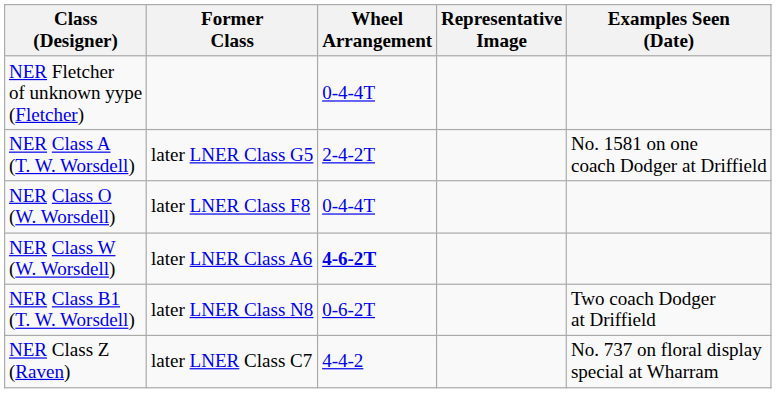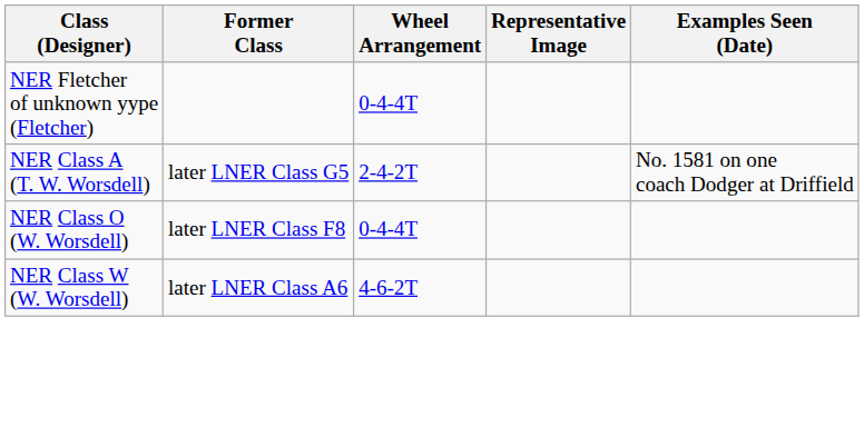 <table class="wikitable">
 <tr>
 <th>Class<br>(Designer)</th>
 <th>Former<br>Class</th>
 <th>Wheel<br>Arrangement</th>
 <th>Representative<br>Image</th>
 <th>Examples Seen<br>(Date)</th>
 </tr>
 <tr>
 <td><a href='#'>NER</a> Fletcher <br>of unknown yype<br>(<a href='#'>Fletcher</a>)</td>
 <td></td>
 <td><a href='#'>0-4-4T</a></td>
 <td></td>
 <td></td>
 </tr>
 <tr>
 <td><a href='#'>NER</a> <a href='#'>Class A</a><br>(<a href='#'>T. W. Worsdell</a>)</td>
 <td>later <a href='#'>LNER Class G5</a></td>
 <td><a href='#'>2-4-2T</a></td>
 <td></td>
 <td>No. 1581 on one<br>coach Dodger at Driffield</td>
 </tr>
 <tr>
 <td><a href='#'>NER</a> <a href='#'>Class O</a><br> (<a href='#'>W. Worsdell</a>)</td>
 <td>later <a href='#'>LNER Class F8</a></td>
 <td><a href='#'>0-4-4T</a></td>
 <td></td>
 <td></td>
 </tr>
 <tr>
 <td><a href='#'>NER</a> <a href='#'>Class W</a><br> (<a href='#'>W. Worsdell</a>)</td>
 <td>later <a href='#'>LNER Class A6</a></td>
-<td><strong><a href='#'>4-6-2T</a></strong></td>
+<td><a href='#'>4-6-2T</a></td>
 <td></td>
 <td></td>
 </tr>
-<tr>
-<td><a href='#'>NER</a> <a href='#'>Class B1</a><br> (<a href='#'>T. W. Worsdell</a>)</td>
-<td>later <a href='#'>LNER Class N8</a></td>
-<td><a href='#'>0-6-2T</a></td>
-<td></td>
-<td>Two coach Dodger<br>at Driffield</td>
-</tr>
-<tr>
-<td><a href='#'>NER</a> Class Z<br> (<a href='#'>Raven</a>)</td>
-<td>later <a href='#'>LNER</a> Class C7</td>
-<td><a href='#'>4-4-2</a></td>
-<td></td>
-<td>No. 737 on floral display<br>special at Wharram</td>
-</tr>
 </table>
